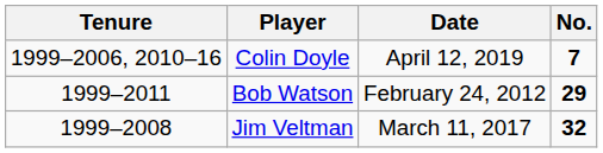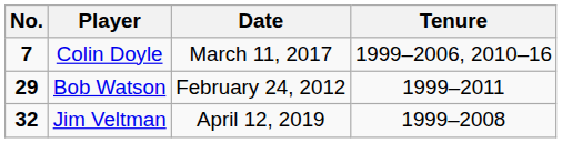 <table class="wikitable" style="text-align:center;">
 <tr>
-<th>Tenure</th>
+<th>No.</th>
 <th>Player</th>
 <th>Date</th>
-<th>No.</th>
+<th>Tenure</th>
 </tr>
 <tr>
+<td align="center"><strong>7</strong></td>
+<td><a href='#'>Colin Doyle</a></td>
+<td>March 11, 2017</td>
 <td>1999–2006, 2010–16</td>
-<td><a href='#'>Colin Doyle</a></td>
-<td>April 12, 2019</td>
-<td align="center"><strong>7</strong></td>
 </tr>
 <tr>
-<td>1999–2011</td>
+<td align="center"><strong>29</strong></td>
 <td><a href='#'>Bob Watson</a></td>
 <td>February 24, 2012</td>
-<td align="center"><strong>29</strong></td>
+<td>1999–2011</td>
 </tr>
 <tr>
+<td align="center"><strong>32</strong></td>
+<td><a href='#'>Jim Veltman</a></td>
+<td>April 12, 2019</td>
 <td>1999–2008</td>
-<td><a href='#'>Jim Veltman</a></td>
-<td>March 11, 2017</td>
-<td align="center"><strong>32</strong></td>
 </tr>
 </table>
